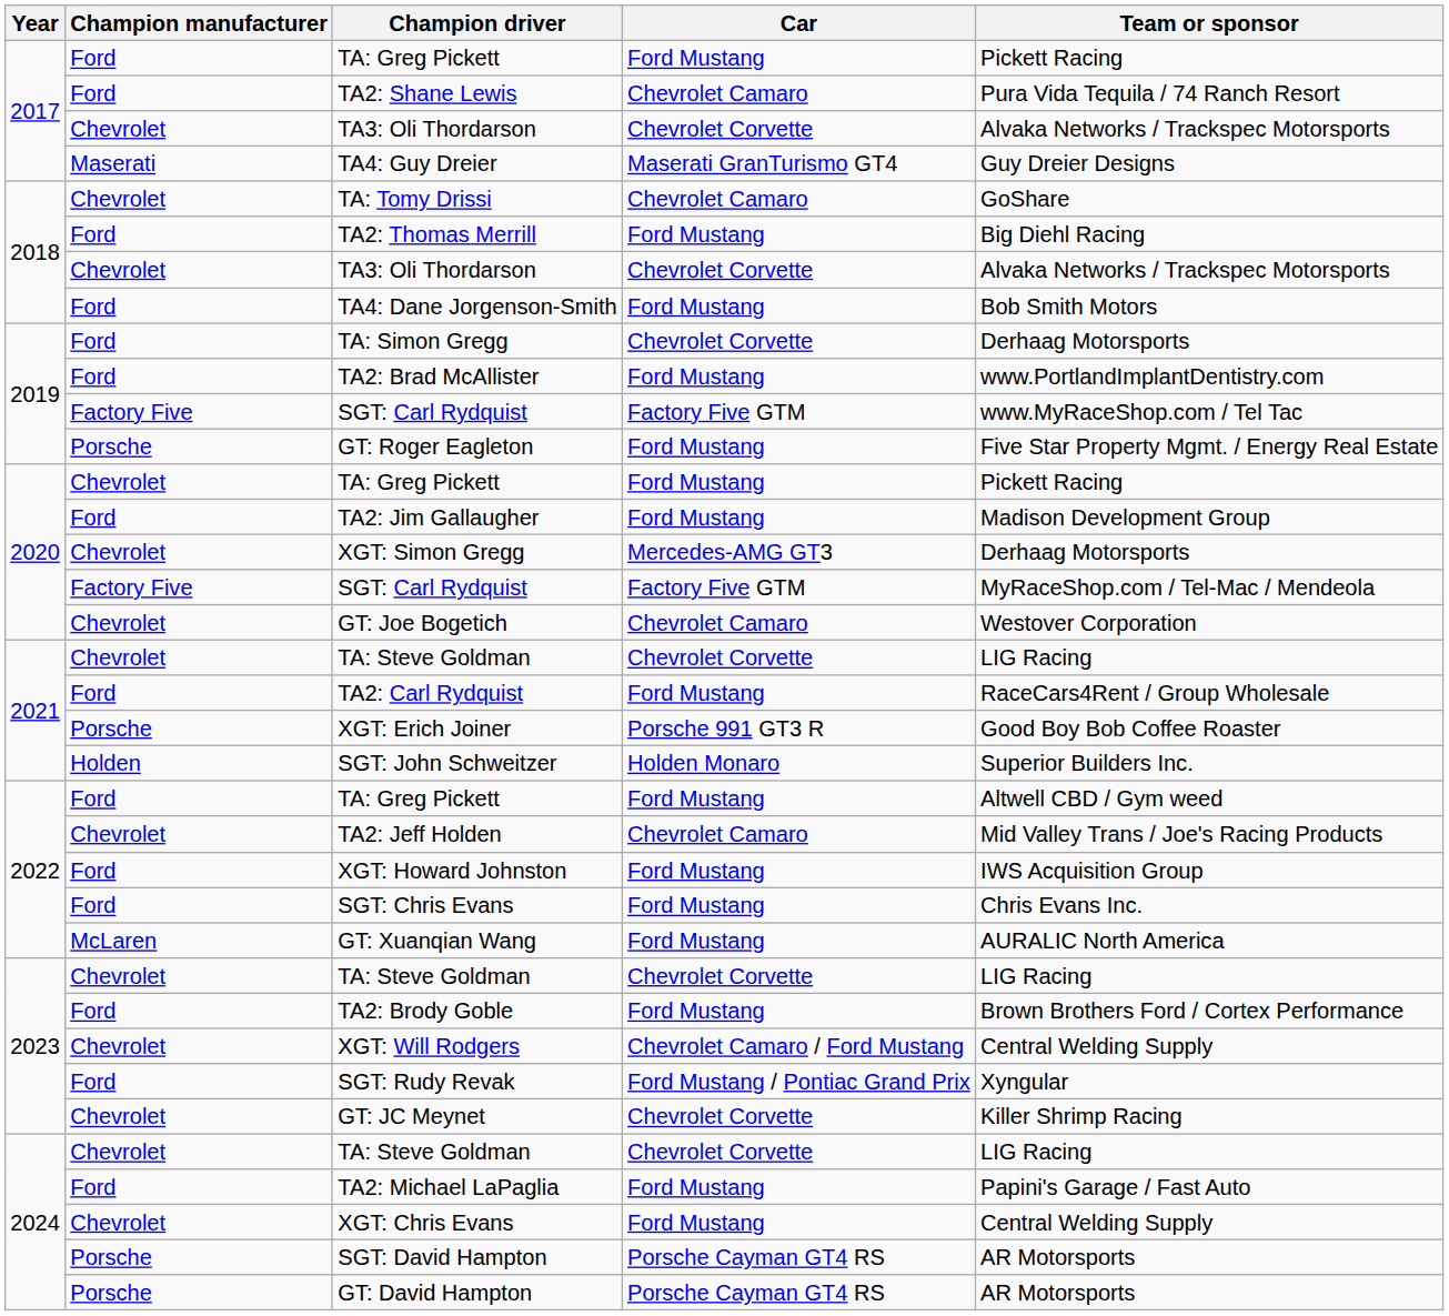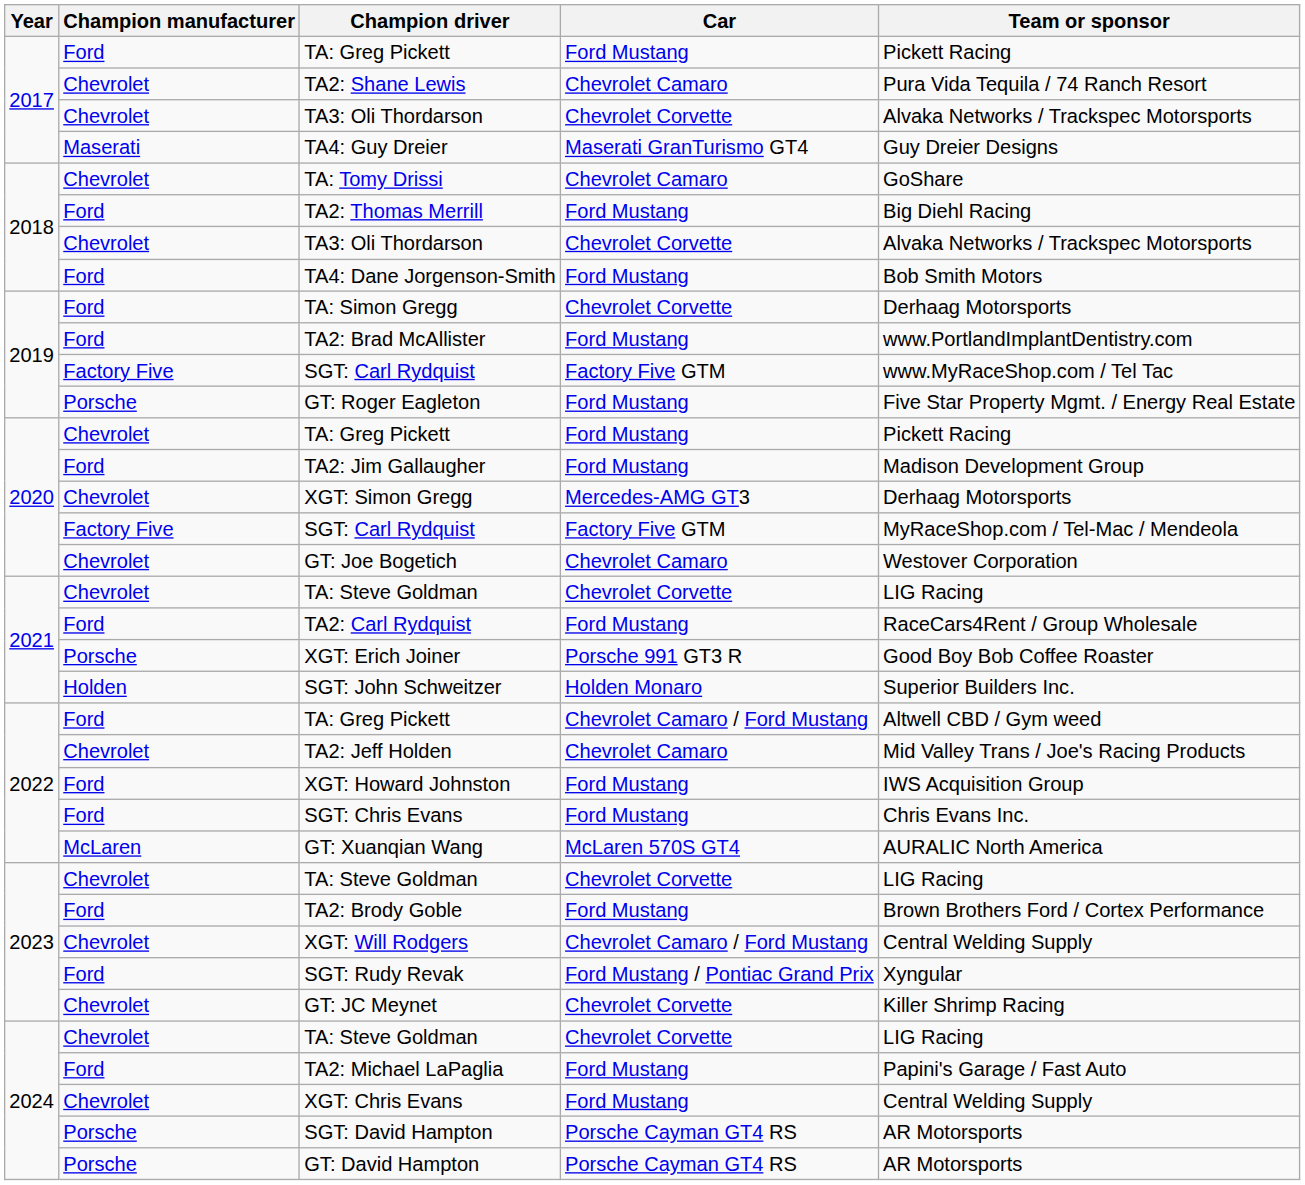 <table class="wikitable" style="font-size:95%;">
 <tr>
 <th>Year</th>
 <th>Champion manufacturer</th>
 <th>Champion driver</th>
 <th>Car</th>
 <th>Team or sponsor</th>
 </tr>
 <tr>
 <td rowspan="4"><a href='#'>2017</a></td>
 <td rowspan="1"> <a href='#'>Ford</a></td>
 <td>TA:  Greg Pickett</td>
 <td><a href='#'>Ford Mustang</a></td>
 <td>Pickett Racing</td>
 </tr>
 <tr>
-<td> <a href='#'>Ford</a></td>
+<td> <a href='#'>Chevrolet</a></td>
 <td>TA2:  <a href='#'>Shane Lewis</a></td>
 <td><a href='#'>Chevrolet Camaro</a></td>
 <td>Pura Vida Tequila / 74 Ranch Resort</td>
 </tr>
 <tr>
 <td> <a href='#'>Chevrolet</a></td>
 <td>TA3:  Oli Thordarson</td>
 <td><a href='#'>Chevrolet Corvette</a></td>
 <td>Alvaka Networks / Trackspec Motorsports</td>
 </tr>
 <tr>
 <td> <a href='#'>Maserati</a></td>
 <td>TA4:  Guy Dreier</td>
 <td><a href='#'>Maserati GranTurismo</a> GT4</td>
 <td>Guy Dreier Designs</td>
 </tr>
 <tr>
 <td rowspan="4">2018</td>
 <td rowspan="1"> <a href='#'>Chevrolet</a></td>
 <td>TA:  <a href='#'>Tomy Drissi</a></td>
 <td><a href='#'>Chevrolet Camaro</a></td>
 <td>GoShare</td>
 </tr>
 <tr>
 <td> <a href='#'>Ford</a></td>
 <td>TA2:  <a href='#'>Thomas Merrill</a></td>
 <td><a href='#'>Ford Mustang</a></td>
 <td>Big Diehl Racing</td>
 </tr>
 <tr>
 <td> <a href='#'>Chevrolet</a></td>
 <td>TA3:  Oli Thordarson</td>
 <td><a href='#'>Chevrolet Corvette</a></td>
 <td>Alvaka Networks / Trackspec Motorsports</td>
 </tr>
 <tr>
 <td> <a href='#'>Ford</a></td>
 <td>TA4:  Dane Jorgenson-Smith</td>
 <td><a href='#'>Ford Mustang</a></td>
 <td>Bob Smith Motors</td>
 </tr>
 <tr>
 <td rowspan="4">2019</td>
 <td> <a href='#'>Ford</a></td>
 <td>TA:  Simon Gregg</td>
 <td><a href='#'>Chevrolet Corvette</a></td>
 <td>Derhaag Motorsports</td>
 </tr>
 <tr>
 <td> <a href='#'>Ford</a></td>
 <td>TA2:  Brad McAllister</td>
 <td><a href='#'>Ford Mustang</a></td>
 <td>www.PortlandImplantDentistry.com</td>
 </tr>
 <tr>
 <td> <a href='#'>Factory Five</a></td>
 <td>SGT:  <a href='#'>Carl Rydquist</a></td>
 <td><a href='#'>Factory Five</a> GTM</td>
 <td>www.MyRaceShop.com / Tel Tac</td>
 </tr>
 <tr>
 <td> <a href='#'>Porsche</a></td>
 <td>GT:  Roger Eagleton</td>
 <td><a href='#'>Ford Mustang</a></td>
 <td>Five Star Property Mgmt. / Energy Real Estate</td>
 </tr>
 <tr>
 <td rowspan="5"><a href='#'>2020</a></td>
 <td> <a href='#'>Chevrolet</a></td>
 <td>TA:  Greg Pickett</td>
 <td><a href='#'>Ford Mustang</a></td>
 <td>Pickett Racing</td>
 </tr>
 <tr>
 <td> <a href='#'>Ford</a></td>
 <td>TA2:  Jim Gallaugher</td>
 <td><a href='#'>Ford Mustang</a></td>
 <td>Madison Development Group</td>
 </tr>
 <tr>
 <td> <a href='#'>Chevrolet</a></td>
 <td>XGT:  Simon Gregg</td>
 <td><a href='#'>Mercedes-AMG GT</a>3</td>
 <td>Derhaag Motorsports</td>
 </tr>
 <tr>
 <td> <a href='#'>Factory Five</a></td>
 <td>SGT:  <a href='#'>Carl Rydquist</a></td>
 <td><a href='#'>Factory Five</a> GTM</td>
 <td>MyRaceShop.com / Tel-Mac / Mendeola</td>
 </tr>
 <tr>
 <td> <a href='#'>Chevrolet</a></td>
 <td>GT:  Joe Bogetich</td>
 <td><a href='#'>Chevrolet Camaro</a></td>
 <td>Westover Corporation</td>
 </tr>
 <tr>
 <td rowspan="4"><a href='#'>2021</a></td>
 <td> <a href='#'>Chevrolet</a></td>
 <td>TA:  Steve Goldman</td>
 <td><a href='#'>Chevrolet Corvette</a></td>
 <td>LIG Racing</td>
 </tr>
 <tr>
 <td> <a href='#'>Ford</a></td>
 <td>TA2:  <a href='#'>Carl Rydquist</a></td>
 <td><a href='#'>Ford Mustang</a></td>
 <td>RaceCars4Rent / Group Wholesale</td>
 </tr>
 <tr>
 <td> <a href='#'>Porsche</a></td>
 <td>XGT:  Erich Joiner</td>
 <td><a href='#'>Porsche 991</a> GT3 R</td>
 <td>Good Boy Bob Coffee Roaster</td>
 </tr>
 <tr>
 <td> <a href='#'>Holden</a></td>
 <td>SGT:  John Schweitzer</td>
 <td><a href='#'>Holden Monaro</a></td>
 <td>Superior Builders Inc.</td>
 </tr>
 <tr>
 <td rowspan="5">2022</td>
 <td> <a href='#'>Ford</a></td>
 <td>TA:  Greg Pickett</td>
-<td><a href='#'>Ford Mustang</a></td>
+<td><a href='#'>Chevrolet Camaro</a> / <a href='#'>Ford Mustang</a></td>
 <td>Altwell CBD / Gym weed</td>
 </tr>
 <tr>
 <td> <a href='#'>Chevrolet</a></td>
 <td>TA2:  Jeff Holden</td>
 <td><a href='#'>Chevrolet Camaro</a></td>
 <td>Mid Valley Trans / Joe's Racing Products</td>
 </tr>
 <tr>
 <td> <a href='#'>Ford</a></td>
 <td>XGT:  Howard Johnston</td>
 <td><a href='#'>Ford Mustang</a></td>
 <td>IWS Acquisition Group</td>
 </tr>
 <tr>
 <td> <a href='#'>Ford</a></td>
 <td>SGT:  Chris Evans</td>
 <td><a href='#'>Ford Mustang</a></td>
 <td>Chris Evans Inc.</td>
 </tr>
 <tr>
 <td> <a href='#'>McLaren</a></td>
 <td>GT:  Xuanqian Wang</td>
-<td><a href='#'>Ford Mustang</a></td>
+<td><a href='#'>McLaren 570S GT4</a></td>
 <td>AURALIC North America</td>
 </tr>
 <tr>
 <td rowspan="5">2023</td>
 <td> <a href='#'>Chevrolet</a></td>
 <td>TA:  Steve Goldman</td>
 <td><a href='#'>Chevrolet Corvette</a></td>
 <td>LIG Racing</td>
 </tr>
 <tr>
 <td> <a href='#'>Ford</a></td>
 <td>TA2:  Brody Goble</td>
 <td><a href='#'>Ford Mustang</a></td>
 <td>Brown Brothers Ford / Cortex Performance</td>
 </tr>
 <tr>
 <td> <a href='#'>Chevrolet</a></td>
 <td>XGT:  <a href='#'>Will Rodgers</a></td>
 <td><a href='#'>Chevrolet Camaro</a> / <a href='#'>Ford Mustang</a></td>
 <td>Central Welding Supply</td>
 </tr>
 <tr>
 <td> <a href='#'>Ford</a></td>
 <td>SGT:  Rudy Revak</td>
 <td><a href='#'>Ford Mustang</a> / <a href='#'>Pontiac Grand Prix</a></td>
 <td>Xyngular</td>
 </tr>
 <tr>
 <td> <a href='#'>Chevrolet</a></td>
 <td>GT:  JC Meynet</td>
 <td><a href='#'>Chevrolet Corvette</a></td>
 <td>Killer Shrimp Racing</td>
 </tr>
 <tr>
 <td rowspan="5">2024</td>
 <td> <a href='#'>Chevrolet</a></td>
 <td>TA:  Steve Goldman</td>
 <td><a href='#'>Chevrolet Corvette</a></td>
 <td>LIG Racing</td>
 </tr>
 <tr>
 <td> <a href='#'>Ford</a></td>
 <td>TA2:  Michael LaPaglia</td>
 <td><a href='#'>Ford Mustang</a></td>
 <td>Papini's Garage / Fast Auto</td>
 </tr>
 <tr>
 <td rowspan="1"> <a href='#'>Chevrolet</a></td>
 <td>XGT:  Chris Evans</td>
 <td><a href='#'>Ford Mustang</a></td>
 <td>Central Welding Supply</td>
 </tr>
 <tr>
 <td> <a href='#'>Porsche</a></td>
 <td>SGT:  David Hampton</td>
 <td><a href='#'>Porsche Cayman GT4</a> RS</td>
 <td>AR Motorsports</td>
 </tr>
 <tr>
 <td> <a href='#'>Porsche</a></td>
 <td>GT:  David Hampton</td>
 <td><a href='#'>Porsche Cayman GT4</a> RS</td>
 <td>AR Motorsports</td>
 </tr>
 </table>
